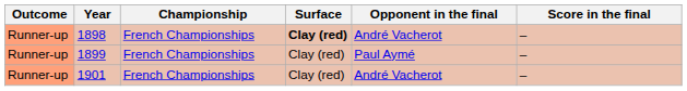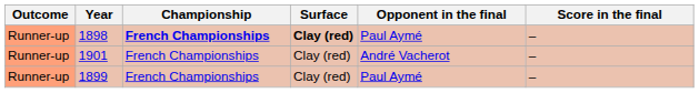 <table class="sortable wikitable">
 <tr>
 <th width="80">Outcome</th>
 <th width="50">Year</th>
 <th width="200">Championship</th>
 <th width="75">Surface</th>
 <th width="200">Opponent in the final</th>
 <th width="200">Score in the final</th>
 </tr>
 <tr bgcolor="#EBC2AF">
 <td bgcolor="FFA07A">Runner-up</td>
 <td><a href='#'>1898</a></td>
+<td><strong><a href='#'>French Championships</a></strong></td>
+<td><strong>Clay (red)</strong></td>
+<td> <a href='#'>Paul Aymé</a></td>
+<td>–</td>
+</tr>
+<tr bgcolor="#EBC2AF">
+<td bgcolor="FFA07A">Runner-up</td>
+<td><a href='#'>1901</a></td>
 <td><a href='#'>French Championships</a></td>
-<td><strong>Clay (red)</strong></td>
+<td>Clay (red)</td>
 <td> <a href='#'>André Vacherot</a></td>
 <td>–</td>
 </tr>
 <tr bgcolor="#EBC2AF">
 <td bgcolor="FFA07A">Runner-up</td>
 <td><a href='#'>1899</a></td>
 <td><a href='#'>French Championships</a></td>
 <td>Clay (red)</td>
 <td> <a href='#'>Paul Aymé</a></td>
 <td>–</td>
 </tr>
-<tr bgcolor="#EBC2AF">
-<td bgcolor="FFA07A">Runner-up</td>
-<td><a href='#'>1901</a></td>
-<td><a href='#'>French Championships</a></td>
-<td>Clay (red)</td>
-<td> <a href='#'>André Vacherot</a></td>
-<td>–</td>
-</tr>
 </table>
